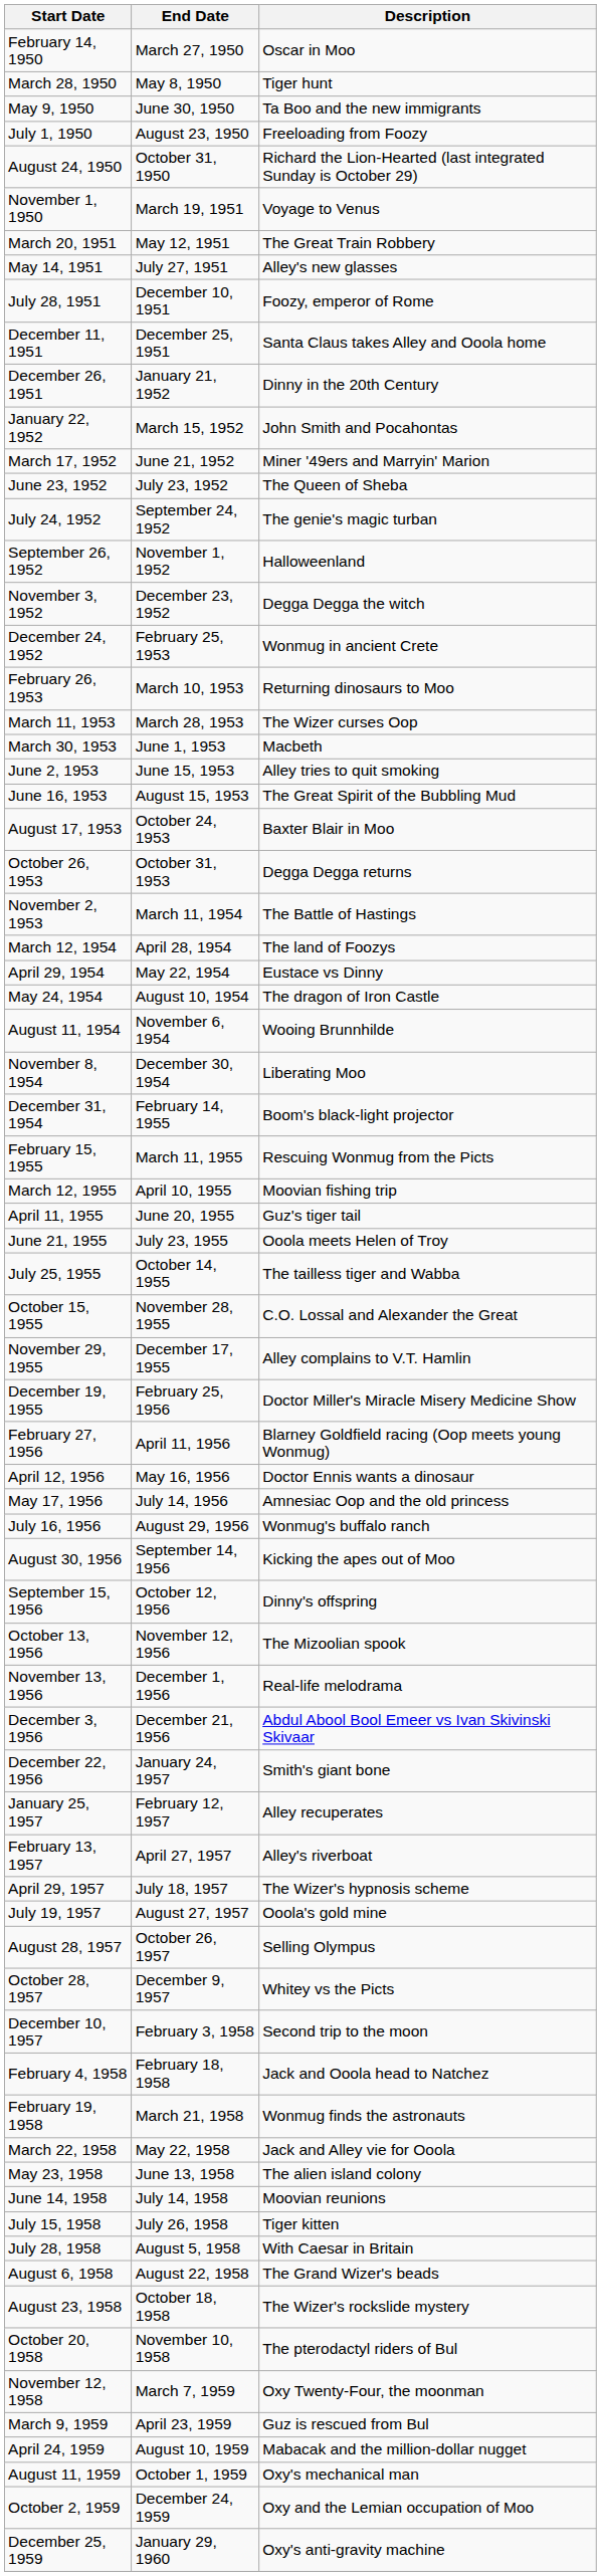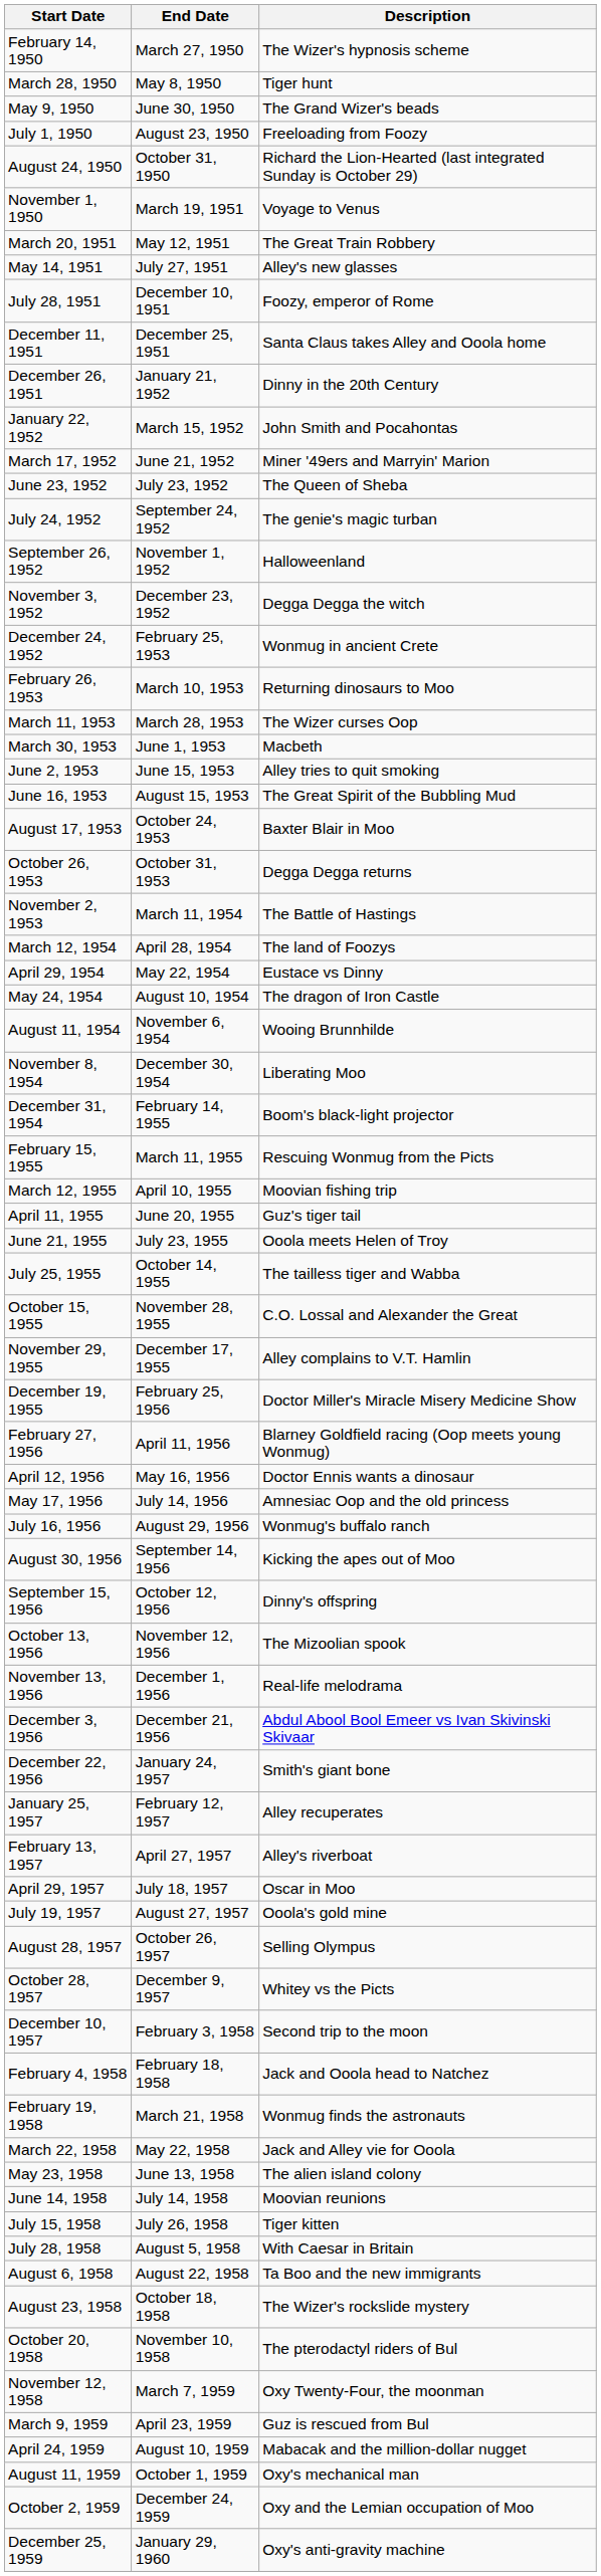 <table class="wikitable">
 <tr>
 <th>Start Date</th>
 <th>End Date</th>
 <th>Description</th>
 </tr>
 <tr>
 <td>February 14, 1950</td>
 <td>March 27, 1950</td>
-<td>Oscar in Moo</td>
+<td>The Wizer's hypnosis scheme</td>
 </tr>
 <tr>
 <td>March 28, 1950</td>
 <td>May 8, 1950</td>
 <td>Tiger hunt</td>
 </tr>
 <tr>
 <td>May 9, 1950</td>
 <td>June 30, 1950</td>
-<td>Ta Boo and the new immigrants</td>
+<td>The Grand Wizer's beads</td>
 </tr>
 <tr>
 <td>July 1, 1950</td>
 <td>August 23, 1950</td>
 <td>Freeloading from Foozy</td>
 </tr>
 <tr>
 <td>August 24, 1950</td>
 <td>October 31, 1950</td>
 <td>Richard the Lion-Hearted (last integrated Sunday is October 29)</td>
 </tr>
 <tr>
 <td>November 1, 1950</td>
 <td>March 19, 1951</td>
 <td>Voyage to Venus</td>
 </tr>
 <tr>
 <td>March 20, 1951</td>
 <td>May 12, 1951</td>
 <td>The Great Train Robbery</td>
 </tr>
 <tr>
 <td>May 14, 1951</td>
 <td>July 27, 1951</td>
 <td>Alley's new glasses</td>
 </tr>
 <tr>
 <td>July 28, 1951</td>
 <td>December 10, 1951</td>
 <td>Foozy, emperor of Rome</td>
 </tr>
 <tr>
 <td>December 11, 1951</td>
 <td>December 25, 1951</td>
 <td>Santa Claus takes Alley and Ooola home</td>
 </tr>
 <tr>
 <td>December 26, 1951</td>
 <td>January 21, 1952</td>
 <td>Dinny in the 20th Century</td>
 </tr>
 <tr>
 <td>January 22, 1952</td>
 <td>March 15, 1952</td>
 <td>John Smith and Pocahontas</td>
 </tr>
 <tr>
 <td>March 17, 1952</td>
 <td>June 21, 1952</td>
 <td>Miner '49ers and Marryin' Marion</td>
 </tr>
 <tr>
 <td>June 23, 1952</td>
 <td>July 23, 1952</td>
 <td>The Queen of Sheba</td>
 </tr>
 <tr>
 <td>July 24, 1952</td>
 <td>September 24, 1952</td>
 <td>The genie's magic turban</td>
 </tr>
 <tr>
 <td>September 26, 1952</td>
 <td>November 1, 1952</td>
 <td>Halloweenland</td>
 </tr>
 <tr>
 <td>November 3, 1952</td>
 <td>December 23, 1952</td>
 <td>Degga Degga the witch</td>
 </tr>
 <tr>
 <td>December 24, 1952</td>
 <td>February 25, 1953</td>
 <td>Wonmug in ancient Crete</td>
 </tr>
 <tr>
 <td>February 26, 1953</td>
 <td>March 10, 1953</td>
 <td>Returning dinosaurs to Moo</td>
 </tr>
 <tr>
 <td>March 11, 1953</td>
 <td>March 28, 1953</td>
 <td>The Wizer curses Oop</td>
 </tr>
 <tr>
 <td>March 30, 1953</td>
 <td>June 1, 1953</td>
 <td>Macbeth</td>
 </tr>
 <tr>
 <td>June 2, 1953</td>
 <td>June 15, 1953</td>
 <td>Alley tries to quit smoking</td>
 </tr>
 <tr>
 <td>June 16, 1953</td>
 <td>August 15, 1953</td>
 <td>The Great Spirit of the Bubbling Mud</td>
 </tr>
 <tr>
 <td>August 17, 1953</td>
 <td>October 24, 1953</td>
 <td>Baxter Blair in Moo</td>
 </tr>
 <tr>
 <td>October 26, 1953</td>
 <td>October 31, 1953</td>
 <td>Degga Degga returns</td>
 </tr>
 <tr>
 <td>November 2, 1953</td>
 <td>March 11, 1954</td>
 <td>The Battle of Hastings</td>
 </tr>
 <tr>
 <td>March 12, 1954</td>
 <td>April 28, 1954</td>
 <td>The land of Foozys</td>
 </tr>
 <tr>
 <td>April 29, 1954</td>
 <td>May 22, 1954</td>
 <td>Eustace vs Dinny</td>
 </tr>
 <tr>
 <td>May 24, 1954</td>
 <td>August 10, 1954</td>
 <td>The dragon of Iron Castle</td>
 </tr>
 <tr>
 <td>August 11, 1954</td>
 <td>November 6, 1954</td>
 <td>Wooing Brunnhilde</td>
 </tr>
 <tr>
 <td>November 8, 1954</td>
 <td>December 30, 1954</td>
 <td>Liberating Moo</td>
 </tr>
 <tr>
 <td>December 31, 1954</td>
 <td>February 14, 1955</td>
 <td>Boom's black-light projector</td>
 </tr>
 <tr>
 <td>February 15, 1955</td>
 <td>March 11, 1955</td>
 <td>Rescuing Wonmug from the Picts</td>
 </tr>
 <tr>
 <td>March 12, 1955</td>
 <td>April 10, 1955</td>
 <td>Moovian fishing trip</td>
 </tr>
 <tr>
 <td>April 11, 1955</td>
 <td>June 20, 1955</td>
 <td>Guz's tiger tail</td>
 </tr>
 <tr>
 <td>June 21, 1955</td>
 <td>July 23, 1955</td>
 <td>Ooola meets Helen of Troy</td>
 </tr>
 <tr>
 <td>July 25, 1955</td>
 <td>October 14, 1955</td>
 <td>The tailless tiger and Wabba</td>
 </tr>
 <tr>
 <td>October 15, 1955</td>
 <td>November 28, 1955</td>
 <td>C.O. Lossal and Alexander the Great</td>
 </tr>
 <tr>
 <td>November 29, 1955</td>
 <td>December 17, 1955</td>
 <td>Alley complains to V.T. Hamlin</td>
 </tr>
 <tr>
 <td>December 19, 1955</td>
 <td>February 25, 1956</td>
 <td>Doctor Miller's Miracle Misery Medicine Show</td>
 </tr>
 <tr>
 <td>February 27, 1956</td>
 <td>April 11, 1956</td>
 <td>Blarney Goldfield racing (Oop meets young Wonmug)</td>
 </tr>
 <tr>
 <td>April 12, 1956</td>
 <td>May 16, 1956</td>
 <td>Doctor Ennis wants a dinosaur</td>
 </tr>
 <tr>
 <td>May 17, 1956</td>
 <td>July 14, 1956</td>
 <td>Amnesiac Oop and the old princess</td>
 </tr>
 <tr>
 <td>July 16, 1956</td>
 <td>August 29, 1956</td>
 <td>Wonmug's buffalo ranch</td>
 </tr>
 <tr>
 <td>August 30, 1956</td>
 <td>September 14, 1956</td>
 <td>Kicking the apes out of Moo</td>
 </tr>
 <tr>
 <td>September 15, 1956</td>
 <td>October 12, 1956</td>
 <td>Dinny's offspring</td>
 </tr>
 <tr>
 <td>October 13, 1956</td>
 <td>November 12, 1956</td>
 <td>The Mizoolian spook</td>
 </tr>
 <tr>
 <td>November 13, 1956</td>
 <td>December 1, 1956</td>
 <td>Real-life melodrama</td>
 </tr>
 <tr>
 <td>December 3, 1956</td>
 <td>December 21, 1956</td>
 <td><a href='#'>Abdul Abool Bool Emeer vs Ivan Skivinski Skivaar</a></td>
 </tr>
 <tr>
 <td>December 22, 1956</td>
 <td>January 24, 1957</td>
 <td>Smith's giant bone</td>
 </tr>
 <tr>
 <td>January 25, 1957</td>
 <td>February 12, 1957</td>
 <td>Alley recuperates</td>
 </tr>
 <tr>
 <td>February 13, 1957</td>
 <td>April 27, 1957</td>
 <td>Alley's riverboat</td>
 </tr>
 <tr>
 <td>April 29, 1957</td>
 <td>July 18, 1957</td>
-<td>The Wizer's hypnosis scheme</td>
+<td>Oscar in Moo</td>
 </tr>
 <tr>
 <td>July 19, 1957</td>
 <td>August 27, 1957</td>
 <td>Ooola's gold mine</td>
 </tr>
 <tr>
 <td>August 28, 1957</td>
 <td>October 26, 1957</td>
 <td>Selling Olympus</td>
 </tr>
 <tr>
 <td>October 28, 1957</td>
 <td>December 9, 1957</td>
 <td>Whitey vs the Picts</td>
 </tr>
 <tr>
 <td>December 10, 1957</td>
 <td>February 3, 1958</td>
 <td>Second trip to the moon</td>
 </tr>
 <tr>
 <td>February 4, 1958</td>
 <td>February 18, 1958</td>
 <td>Jack and Ooola head to Natchez</td>
 </tr>
 <tr>
 <td>February 19, 1958</td>
 <td>March 21, 1958</td>
 <td>Wonmug finds the astronauts</td>
 </tr>
 <tr>
 <td>March 22, 1958</td>
 <td>May 22, 1958</td>
 <td>Jack and Alley vie for Ooola</td>
 </tr>
 <tr>
 <td>May 23, 1958</td>
 <td>June 13, 1958</td>
 <td>The alien island colony</td>
 </tr>
 <tr>
 <td>June 14, 1958</td>
 <td>July 14, 1958</td>
 <td>Moovian reunions</td>
 </tr>
 <tr>
 <td>July 15, 1958</td>
 <td>July 26, 1958</td>
 <td>Tiger kitten</td>
 </tr>
 <tr>
 <td>July 28, 1958</td>
 <td>August 5, 1958</td>
 <td>With Caesar in Britain</td>
 </tr>
 <tr>
 <td>August 6, 1958</td>
 <td>August 22, 1958</td>
-<td>The Grand Wizer's beads</td>
+<td>Ta Boo and the new immigrants</td>
 </tr>
 <tr>
 <td>August 23, 1958</td>
 <td>October 18, 1958</td>
 <td>The Wizer's rockslide mystery</td>
 </tr>
 <tr>
 <td>October 20, 1958</td>
 <td>November 10, 1958</td>
 <td>The pterodactyl riders of Bul</td>
 </tr>
 <tr>
 <td>November 12, 1958</td>
 <td>March 7, 1959</td>
 <td>Oxy Twenty-Four, the moonman</td>
 </tr>
 <tr>
 <td>March 9, 1959</td>
 <td>April 23, 1959</td>
 <td>Guz is rescued from Bul</td>
 </tr>
 <tr>
 <td>April 24, 1959</td>
 <td>August 10, 1959</td>
 <td>Mabacak and the million-dollar nugget</td>
 </tr>
 <tr>
 <td>August 11, 1959</td>
 <td>October 1, 1959</td>
 <td>Oxy's mechanical man</td>
 </tr>
 <tr>
 <td>October 2, 1959</td>
 <td>December 24, 1959</td>
 <td>Oxy and the Lemian occupation of Moo</td>
 </tr>
 <tr>
 <td>December 25, 1959</td>
 <td>January 29, 1960</td>
 <td>Oxy's anti-gravity machine</td>
 </tr>
 <tr>
 </tr>
 </table>
